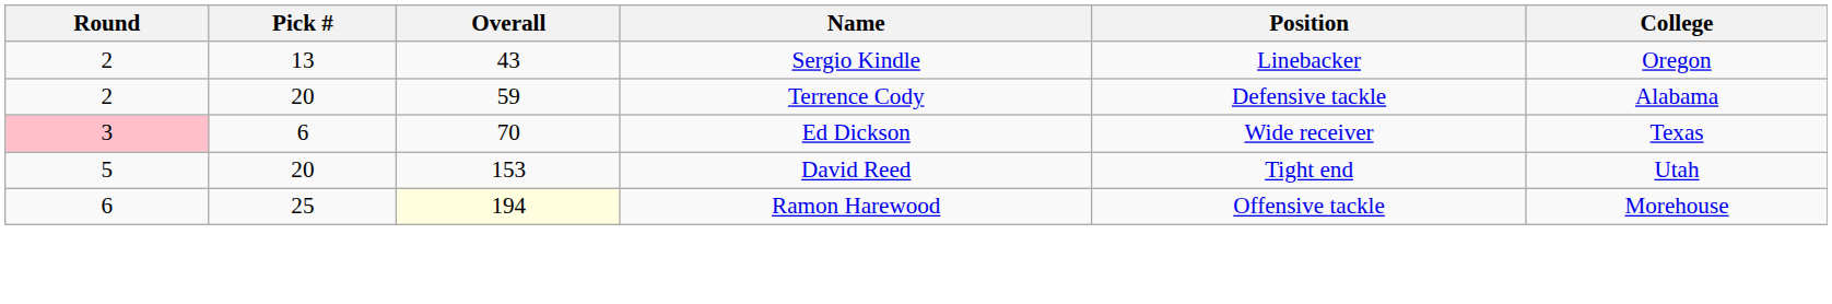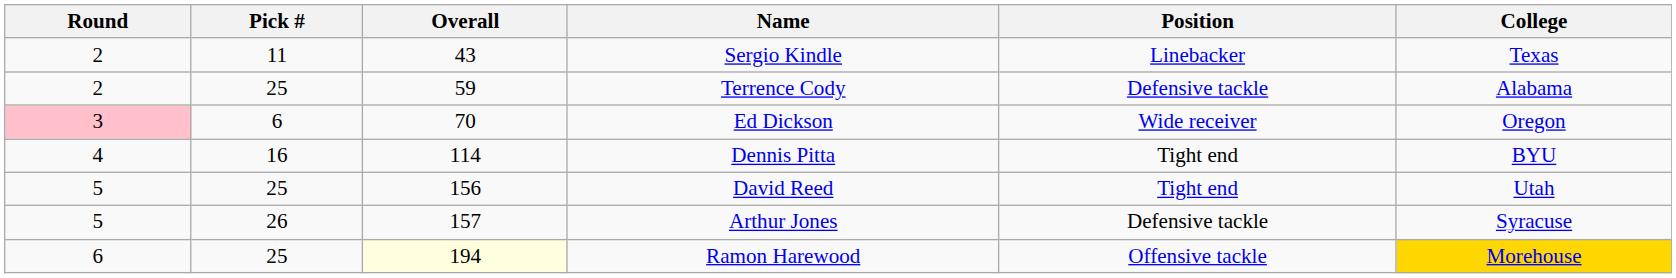 <table class="wikitable sortable sortable" style="width: 100%; text-align:center">
 <tr>
 <th>Round</th>
 <th>Pick #</th>
 <th>Overall</th>
 <th>Name</th>
 <th>Position</th>
 <th>College</th>
 </tr>
 <tr>
 <td>2</td>
-<td>13</td>
+<td>11</td>
 <td>43</td>
 <td><a href='#'>Sergio Kindle</a></td>
 <td><a href='#'>Linebacker</a></td>
-<td><a href='#'>Oregon</a></td>
+<td><a href='#'>Texas</a></td>
 </tr>
 <tr>
 <td>2</td>
-<td>20</td>
+<td>25</td>
 <td>59</td>
 <td><a href='#'>Terrence Cody</a></td>
 <td><a href='#'>Defensive tackle</a></td>
 <td><a href='#'>Alabama</a></td>
 </tr>
 <tr>
 <td style="background: pink;">3</td>
 <td>6</td>
 <td>70</td>
 <td><a href='#'>Ed Dickson</a></td>
 <td><a href='#'>Wide receiver</a></td>
-<td><a href='#'>Texas</a></td>
+<td><a href='#'>Oregon</a></td>
+</tr>
+<tr>
+<td>4</td>
+<td>16</td>
+<td>114</td>
+<td><a href='#'>Dennis Pitta</a></td>
+<td>Tight end</td>
+<td><a href='#'>BYU</a></td>
 </tr>
 <tr>
 <td>5</td>
-<td>20</td>
-<td>153</td>
+<td>25</td>
+<td>156</td>
 <td><a href='#'>David Reed</a></td>
 <td><a href='#'>Tight end</a></td>
 <td><a href='#'>Utah</a></td>
+</tr>
+<tr>
+<td>5</td>
+<td>26</td>
+<td>157</td>
+<td><a href='#'>Arthur Jones</a></td>
+<td>Defensive tackle</td>
+<td><a href='#'>Syracuse</a></td>
 </tr>
 <tr>
 <td>6</td>
 <td>25</td>
 <td style="background: lightyellow;">194</td>
 <td><a href='#'>Ramon Harewood</a></td>
 <td><a href='#'>Offensive tackle</a></td>
-<td><a href='#'>Morehouse</a></td>
+<td style="background: gold;"><a href='#'>Morehouse</a></td>
 </tr>
 </table>
